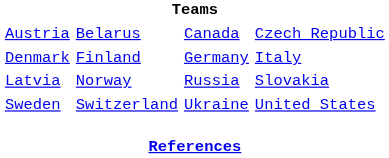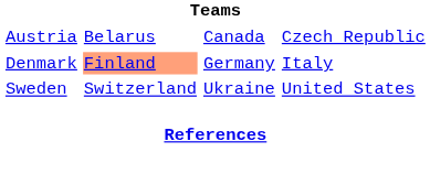 <table class="toc" style="padding: 6px; border-spacing: 3px;">
 <tr>
 <th colspan=4>Teams</th>
 </tr>
 <tr>
 <td><a href='#'>Austria</a></td>
 <td><a href='#'>Belarus</a></td>
 <td><a href='#'>Canada</a></td>
 <td><a href='#'>Czech Republic</a></td>
 </tr>
 <tr>
 <td><a href='#'>Denmark</a></td>
-<td><a href='#'>Finland</a></td>
+<td style="background: lightsalmon;"><a href='#'>Finland</a></td>
 <td><a href='#'>Germany</a></td>
 <td><a href='#'>Italy</a></td>
-</tr>
-<tr>
-<td><a href='#'>Latvia</a></td>
-<td><a href='#'>Norway</a></td>
-<td><a href='#'>Russia</a></td>
-<td><a href='#'>Slovakia</a></td>
 </tr>
 <tr>
 <td><a href='#'>Sweden</a></td>
 <td><a href='#'>Switzerland</a></td>
 <td><a href='#'>Ukraine</a></td>
 <td><a href='#'>United States</a></td>
 </tr>
 <tr>
 <td colspan="4" style="text-align:center;"><br><strong><a href='#'>References</a></strong></td>
 </tr>
 </table>
